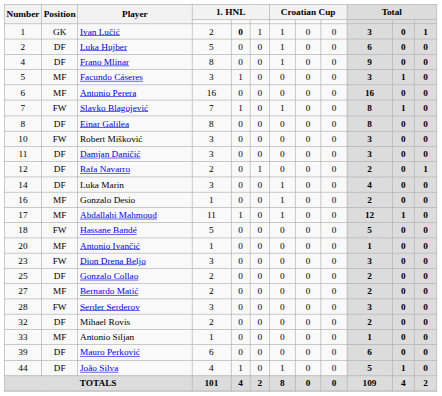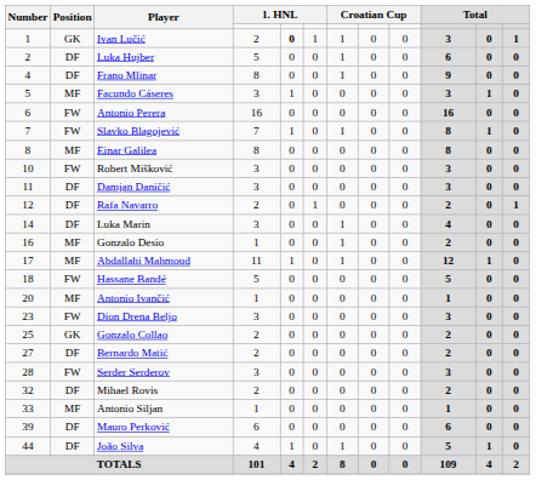 <table class="wikitable" style="font-size: 95%; text-align: center;">
 <tr>
 <th width=40 rowspan="2"  align="center">Number</th>
 <th width=40 rowspan="2"  align="center">Position</th>
 <th width=180 rowspan="2"  align="center">Player</th>
 <th width=120 colspan="3" align="center">1. HNL</th>
 <th width=120 colspan="3" align="center">Croatian Cup</th>
 <th width=140 colspan="3" align="center" style="background: #DCDCDC">Total</th>
 </tr>
 <tr>
 <td></td>
 <td></td>
 <td></td>
 <td></td>
 <td></td>
 <td></td>
 <th style="background: #DCDCDC"></th>
 <th style="background: #DCDCDC"></th>
 <th style="background: #DCDCDC"></th>
 </tr>
 <tr>
 <td>1</td>
 <td>GK</td>
 <td style="text-align:left;"> <a href='#'>Ivan Lučić</a></td>
 <td>2</td>
 <td><strong>0</strong></td>
 <td>1</td>
 <td>1</td>
 <td>0</td>
 <td>0</td>
 <th style="background: #DCDCDC">3</th>
 <th style="background: #DCDCDC">0</th>
 <th style="background: #DCDCDC">1</th>
 </tr>
 <tr>
 <td>2</td>
 <td>DF</td>
 <td style="text-align:left;"> <a href='#'>Luka Hujber</a></td>
 <td>5</td>
 <td>0</td>
 <td>0</td>
 <td>1</td>
 <td>0</td>
 <td>0</td>
 <th style="background: #DCDCDC">6</th>
 <th style="background: #DCDCDC">0</th>
 <th style="background: #DCDCDC">0</th>
 </tr>
 <tr>
 <td>4</td>
 <td>DF</td>
 <td style="text-align:left;"> <a href='#'>Frano Mlinar</a></td>
 <td>8</td>
 <td>0</td>
 <td>0</td>
 <td>1</td>
 <td>0</td>
 <td>0</td>
 <th style="background: #DCDCDC">9</th>
 <th style="background: #DCDCDC">0</th>
 <th style="background: #DCDCDC">0</th>
 </tr>
 <tr>
 <td>5</td>
 <td>MF</td>
 <td style="text-align:left;"> <a href='#'>Facundo Cáseres</a></td>
 <td>3</td>
 <td>1</td>
 <td>0</td>
 <td>0</td>
 <td>0</td>
 <td>0</td>
 <th style="background: #DCDCDC">3</th>
 <th style="background: #DCDCDC">1</th>
 <th style="background: #DCDCDC">0</th>
 </tr>
 <tr>
 <td>6</td>
-<td>MF</td>
+<td>FW</td>
 <td style="text-align:left;"> <a href='#'>Antonio Perera</a></td>
 <td>16</td>
 <td>0</td>
 <td>0</td>
 <td>0</td>
 <td>0</td>
 <td>0</td>
 <th style="background: #DCDCDC">16</th>
 <th style="background: #DCDCDC">0</th>
 <th style="background: #DCDCDC">0</th>
 </tr>
 <tr>
 <td>7</td>
 <td>FW</td>
 <td style="text-align:left;"> <a href='#'>Slavko Blagojević</a></td>
 <td>7</td>
 <td>1</td>
 <td>0</td>
 <td>1</td>
 <td>0</td>
 <td>0</td>
 <th style="background: #DCDCDC">8</th>
 <th style="background: #DCDCDC">1</th>
 <th style="background: #DCDCDC">0</th>
 </tr>
 <tr>
 <td>8</td>
-<td>DF</td>
+<td>MF</td>
 <td style="text-align:left;"> <a href='#'>Einar Galilea</a></td>
 <td>8</td>
 <td>0</td>
 <td>0</td>
 <td>0</td>
 <td>0</td>
 <td>0</td>
 <th style="background: #DCDCDC">8</th>
 <th style="background: #DCDCDC">0</th>
 <th style="background: #DCDCDC">0</th>
 </tr>
 <tr>
 <td>10</td>
 <td>FW</td>
 <td style="text-align:left;"> Robert Mišković</td>
 <td>3</td>
 <td>0</td>
 <td>0</td>
 <td>0</td>
 <td>0</td>
 <td>0</td>
 <th style="background: #DCDCDC">3</th>
 <th style="background: #DCDCDC">0</th>
 <th style="background: #DCDCDC">0</th>
 </tr>
 <tr>
 <td>11</td>
 <td>DF</td>
 <td style="text-align:left;"> <a href='#'>Damjan Daničić</a></td>
 <td>3</td>
 <td>0</td>
 <td>0</td>
 <td>0</td>
 <td>0</td>
 <td>0</td>
 <th style="background: #DCDCDC">3</th>
 <th style="background: #DCDCDC">0</th>
 <th style="background: #DCDCDC">0</th>
 </tr>
 <tr>
 <td>12</td>
 <td>DF</td>
 <td style="text-align:left;"> <a href='#'>Rafa Navarro</a></td>
 <td>2</td>
 <td>0</td>
 <td>1</td>
 <td>0</td>
 <td>0</td>
 <td>0</td>
 <th style="background: #DCDCDC">2</th>
 <th style="background: #DCDCDC">0</th>
 <th style="background: #DCDCDC">1</th>
 </tr>
 <tr>
 <td>14</td>
 <td>DF</td>
 <td style="text-align:left;"> Luka Marin</td>
 <td>3</td>
 <td>0</td>
 <td>0</td>
 <td>1</td>
 <td>0</td>
 <td>0</td>
 <th style="background: #DCDCDC">4</th>
 <th style="background: #DCDCDC">0</th>
 <th style="background: #DCDCDC">0</th>
 </tr>
 <tr>
 <td>16</td>
 <td>MF</td>
 <td style="text-align:left;"> Gonzalo Desio</td>
 <td>1</td>
 <td>0</td>
 <td>0</td>
 <td>1</td>
 <td>0</td>
 <td>0</td>
 <th style="background: #DCDCDC">2</th>
 <th style="background: #DCDCDC">0</th>
 <th style="background: #DCDCDC">0</th>
 </tr>
 <tr>
 <td>17</td>
 <td>MF</td>
 <td style="text-align:left;"> <a href='#'>Abdallahi Mahmoud</a></td>
 <td>11</td>
 <td>1</td>
 <td>0</td>
 <td>1</td>
 <td>0</td>
 <td>0</td>
 <th style="background: #DCDCDC">12</th>
 <th style="background: #DCDCDC">1</th>
 <th style="background: #DCDCDC">0</th>
 </tr>
 <tr>
 <td>18</td>
 <td>FW</td>
 <td style="text-align:left;"> <a href='#'>Hassane Bandé</a></td>
 <td>5</td>
 <td>0</td>
 <td>0</td>
 <td>0</td>
 <td>0</td>
 <td>0</td>
 <th style="background: #DCDCDC">5</th>
 <th style="background: #DCDCDC">0</th>
 <th style="background: #DCDCDC">0</th>
 </tr>
 <tr>
 <td>20</td>
 <td>MF</td>
 <td style="text-align:left;"> <a href='#'>Antonio Ivančić</a></td>
 <td>1</td>
 <td>0</td>
 <td>0</td>
 <td>0</td>
 <td>0</td>
 <td>0</td>
 <th style="background: #DCDCDC">1</th>
 <th style="background: #DCDCDC">0</th>
 <th style="background: #DCDCDC">0</th>
 </tr>
 <tr>
 <td>23</td>
 <td>FW</td>
 <td style="text-align:left;"> <a href='#'>Dion Drena Beljo</a></td>
 <td>3</td>
 <td>0</td>
 <td>0</td>
 <td>0</td>
 <td>0</td>
 <td>0</td>
 <th style="background: #DCDCDC">3</th>
 <th style="background: #DCDCDC">0</th>
 <th style="background: #DCDCDC">0</th>
 </tr>
 <tr>
 <td>25</td>
-<td>DF</td>
+<td>GK</td>
 <td style="text-align:left;"> <a href='#'>Gonzalo Collao</a></td>
 <td>2</td>
 <td>0</td>
 <td>0</td>
 <td>0</td>
 <td>0</td>
 <td>0</td>
 <th style="background: #DCDCDC">2</th>
 <th style="background: #DCDCDC">0</th>
 <th style="background: #DCDCDC">0</th>
 </tr>
 <tr>
 <td>27</td>
-<td>MF</td>
+<td>DF</td>
 <td style="text-align:left;"> <a href='#'>Bernardo Matić</a></td>
 <td>2</td>
 <td>0</td>
 <td>0</td>
 <td>0</td>
 <td>0</td>
 <td>0</td>
 <th style="background: #DCDCDC">2</th>
 <th style="background: #DCDCDC">0</th>
 <th style="background: #DCDCDC">0</th>
 </tr>
 <tr>
 <td>28</td>
 <td>FW</td>
 <td style="text-align:left;"> <a href='#'>Serder Serderov</a></td>
 <td>3</td>
 <td>0</td>
 <td>0</td>
 <td>0</td>
 <td>0</td>
 <td>0</td>
 <th style="background: #DCDCDC">3</th>
 <th style="background: #DCDCDC">0</th>
 <th style="background: #DCDCDC">0</th>
 </tr>
 <tr>
 <td>32</td>
 <td>DF</td>
 <td style="text-align:left;"> Mihael Rovis</td>
 <td>2</td>
 <td>0</td>
 <td>0</td>
 <td>0</td>
 <td>0</td>
 <td>0</td>
 <th style="background: #DCDCDC">2</th>
 <th style="background: #DCDCDC">0</th>
 <th style="background: #DCDCDC">0</th>
 </tr>
 <tr>
 <td>33</td>
 <td>MF</td>
 <td style="text-align:left;"> Antonio Siljan</td>
 <td>1</td>
 <td>0</td>
 <td>0</td>
 <td>0</td>
 <td>0</td>
 <td>0</td>
 <th style="background: #DCDCDC">1</th>
 <th style="background: #DCDCDC">0</th>
 <th style="background: #DCDCDC">0</th>
 </tr>
 <tr>
 <td>39</td>
 <td>DF</td>
 <td style="text-align:left;"> <a href='#'>Mauro Perković</a></td>
 <td>6</td>
 <td>0</td>
 <td>0</td>
 <td>0</td>
 <td>0</td>
 <td>0</td>
 <th style="background: #DCDCDC">6</th>
 <th style="background: #DCDCDC">0</th>
 <th style="background: #DCDCDC">0</th>
 </tr>
 <tr>
 <td>44</td>
 <td>DF</td>
 <td style="text-align:left;"> <a href='#'>João Silva</a></td>
 <td>4</td>
 <td>1</td>
 <td>0</td>
 <td>1</td>
 <td>0</td>
 <td>0</td>
 <th style="background: #DCDCDC">5</th>
 <th style="background: #DCDCDC">1</th>
 <th style="background: #DCDCDC">0</th>
 </tr>
 <tr>
 <th colspan="3" align="center" style="background: #DCDCDC">TOTALS</th>
 <th style="background: #DCDCDC">101</th>
 <th style="background: #DCDCDC">4</th>
 <th style="background: #DCDCDC">2</th>
 <th style="background: #DCDCDC">8</th>
 <th style="background: #DCDCDC">0</th>
 <th style="background: #DCDCDC">0</th>
 <th style="background: #DCDCDC">109</th>
 <th style="background: #DCDCDC">4</th>
 <th style="background: #DCDCDC">2</th>
 </tr>
 <tr>
 </tr>
 </table>
